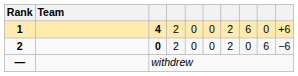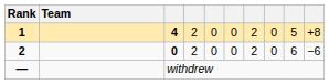 <table class="wikitable" style="text-align:center">
 <tr>
 <th width=30>Rank</th>
 <th width=165 style="text-align:left">Team</th>
 <th width=20></th>
 <th width=20></th>
 <th width=20></th>
 <th width=20></th>
 <th width=20></th>
 <th width=20></th>
 <th width=20></th>
 <th width=20></th>
 </tr>
 <tr bgcolor="#ffebad">
 <td><strong>1</strong></td>
 <td align="left"></td>
 <td><strong>4</strong></td>
 <td>2</td>
 <td>0</td>
 <td>0</td>
 <td>2</td>
-<td>6</td>
 <td>0</td>
-<td>+6</td>
+<td>5</td>
+<td>+8</td>
 </tr>
 <tr>
 <td><strong>2</strong></td>
 <td align="left"></td>
 <td><strong>0</strong></td>
 <td>2</td>
 <td>0</td>
 <td>0</td>
 <td>2</td>
 <td>0</td>
 <td>6</td>
 <td>−6</td>
 </tr>
 <tr>
 <td><strong>—</strong></td>
 <td align="left"></td>
 <td align="left" colspan="8"><em>withdrew</em></td>
 </tr>
 </table>
